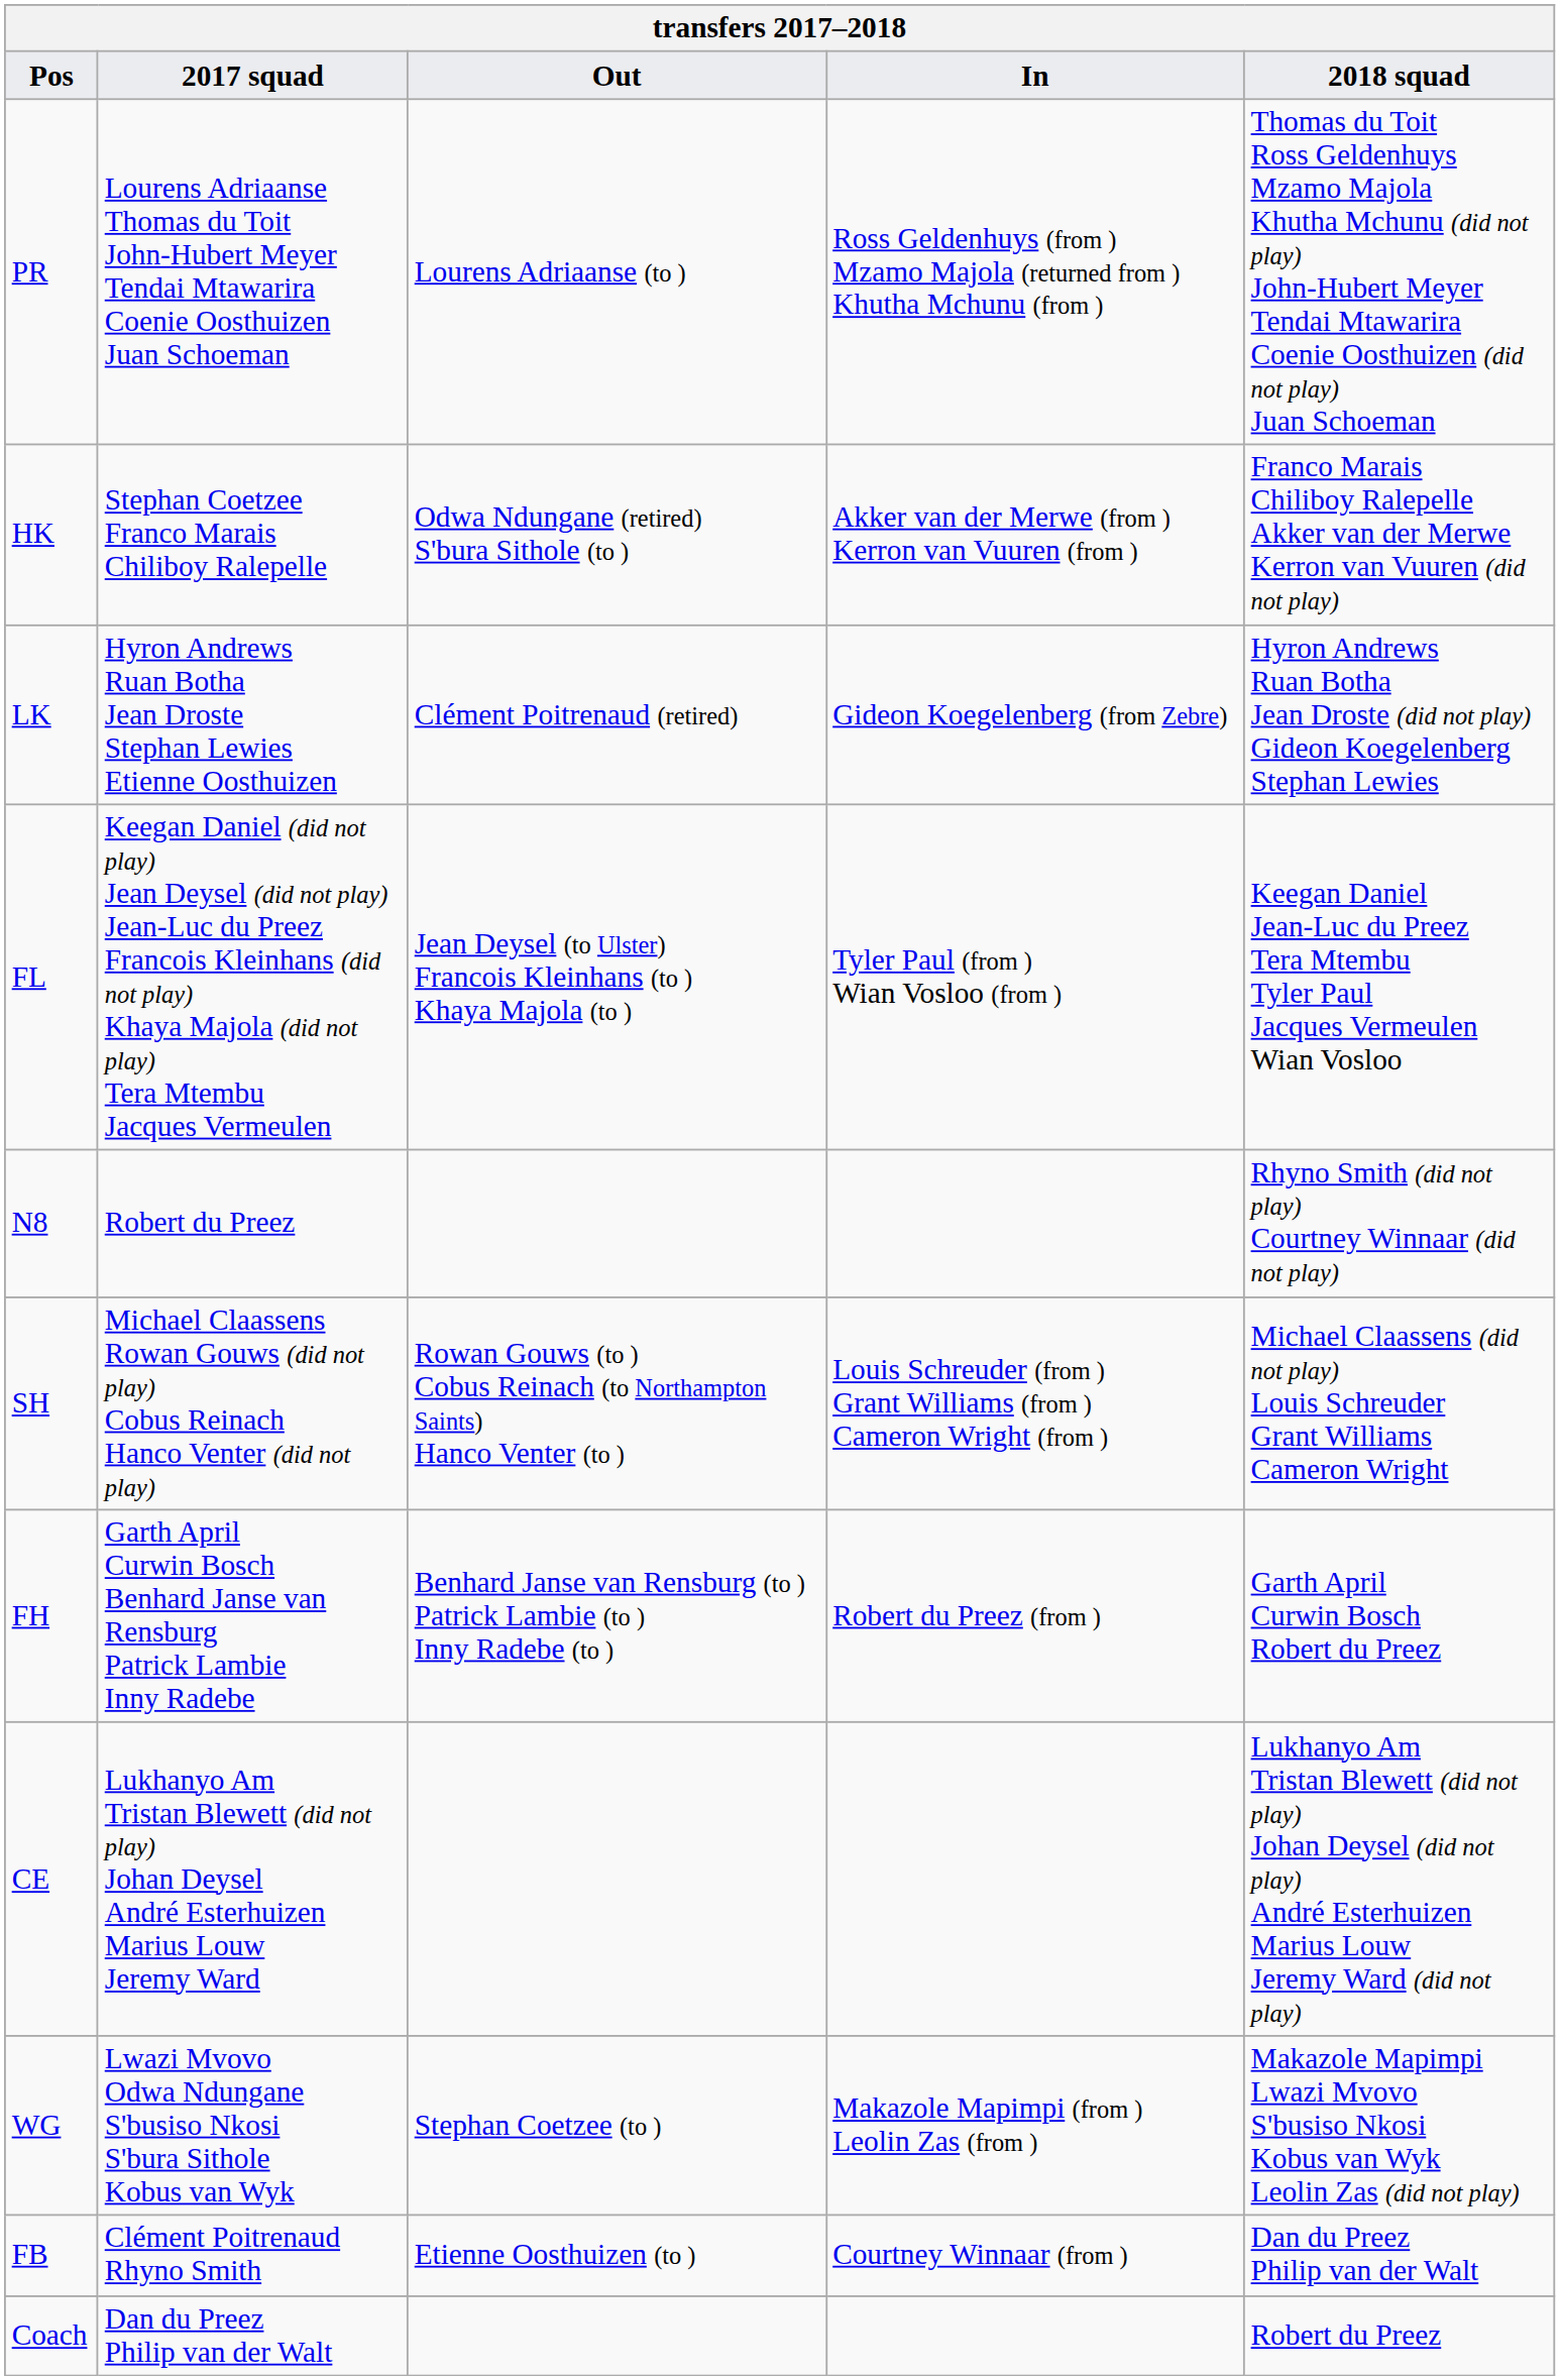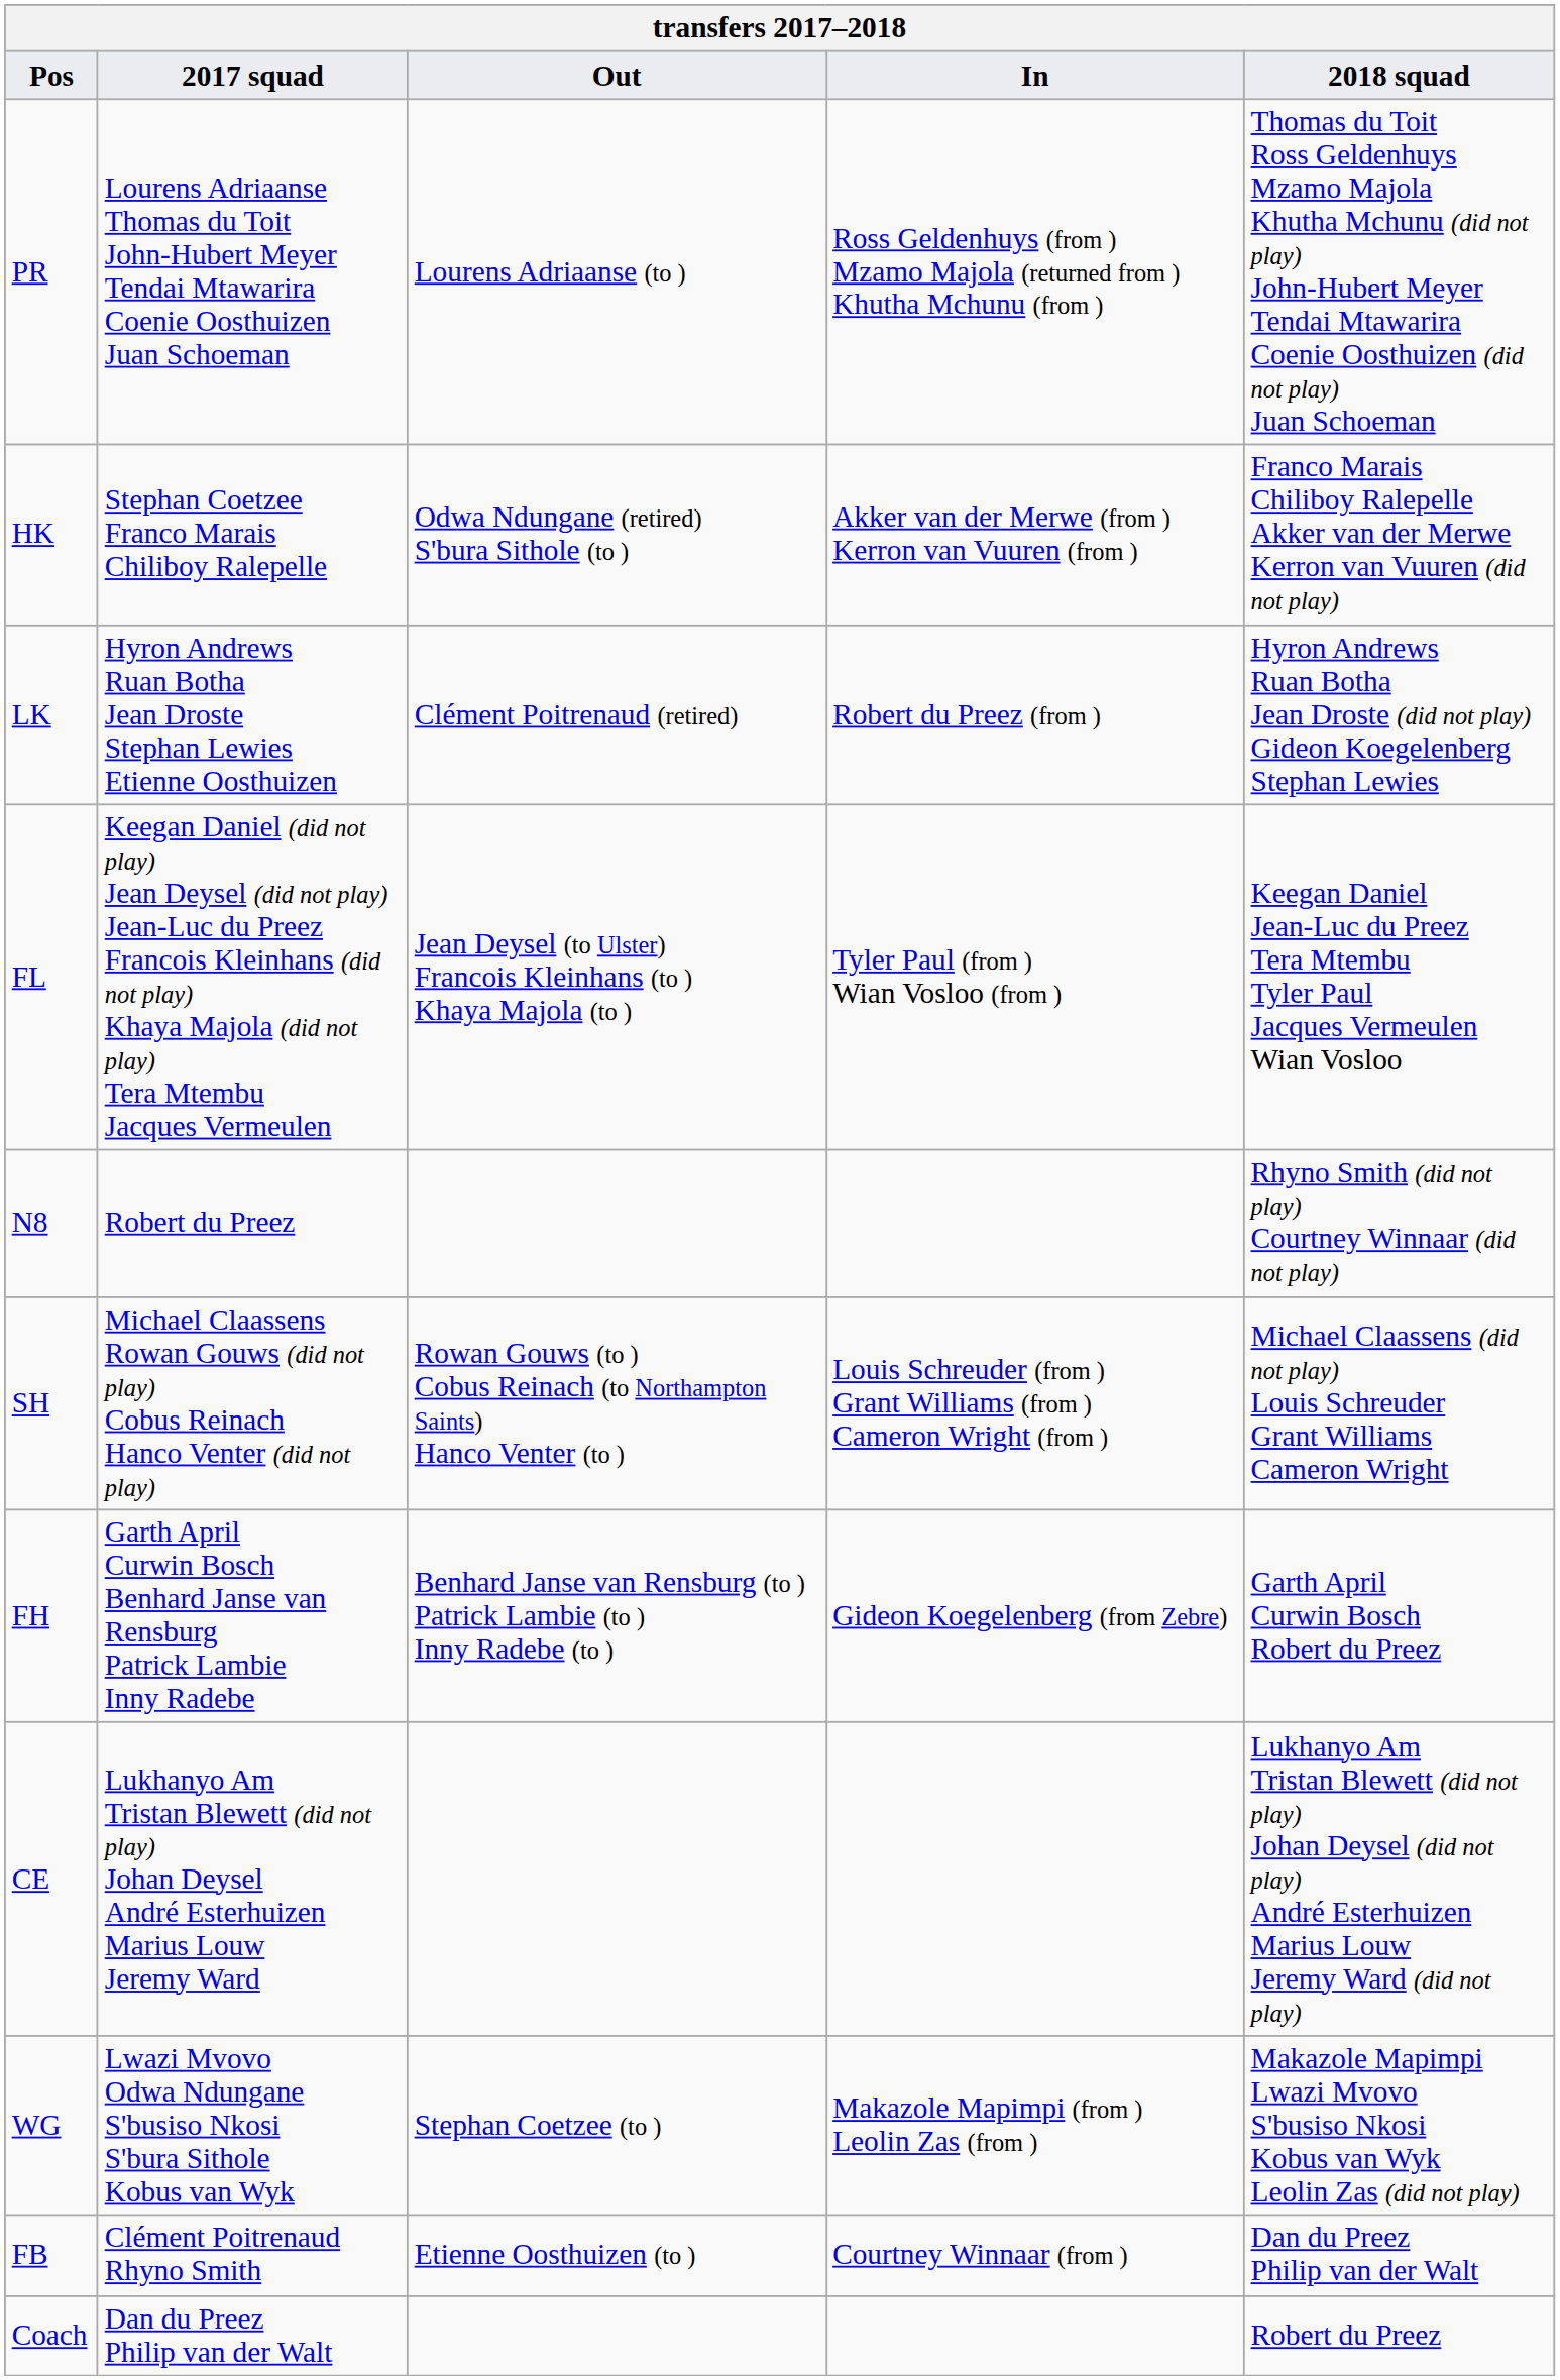 <table class="wikitable" style="text-align: left; width:95%">
 <tr>
 <th colspan="100%"> transfers 2017–2018</th>
 </tr>
 <tr>
 <th style="background:#ebecf0; width:6%;">Pos</th>
 <th style="background:#ebecf0; width:20%;">2017 squad</th>
 <th style="background:#ebecf0; width:27%;">Out</th>
 <th style="background:#ebecf0; width:27%;">In</th>
 <th style="background:#ebecf0; width:20%;">2018 squad</th>
 </tr>
 <tr>
 <td><a href='#'>PR</a></td>
 <td> <a href='#'>Lourens Adriaanse</a> <br> <a href='#'>Thomas du Toit</a> <br> <a href='#'>John-Hubert Meyer</a> <br> <a href='#'>Tendai Mtawarira</a> <br> <a href='#'>Coenie Oosthuizen</a> <br> <a href='#'>Juan Schoeman</a></td>
 <td>  <a href='#'>Lourens Adriaanse</a> <small>(to )</small></td>
 <td>  <a href='#'>Ross Geldenhuys</a> <small>(from )</small> <br>  <a href='#'>Mzamo Majola</a> <small>(returned from )</small> <br>  <a href='#'>Khutha Mchunu</a> <small>(from )</small></td>
 <td> <a href='#'>Thomas du Toit</a> <br> <a href='#'>Ross Geldenhuys</a> <br> <a href='#'>Mzamo Majola</a> <br> <a href='#'>Khutha Mchunu</a> <small><em>(did not play)</em></small> <br> <a href='#'>John-Hubert Meyer</a> <br> <a href='#'>Tendai Mtawarira</a> <br> <a href='#'>Coenie Oosthuizen</a> <small><em>(did not play)</em></small> <br> <a href='#'>Juan Schoeman</a></td>
 </tr>
 <tr>
 <td><a href='#'>HK</a></td>
 <td> <a href='#'>Stephan Coetzee</a> <br> <a href='#'>Franco Marais</a> <br> <a href='#'>Chiliboy Ralepelle</a></td>
 <td>  <a href='#'>Odwa Ndungane</a> <small>(retired)</small> <br>  <a href='#'>S'bura Sithole</a> <small>(to )</small></td>
 <td>  <a href='#'>Akker van der Merwe</a> <small>(from )</small> <br>  <a href='#'>Kerron van Vuuren</a> <small>(from )</small></td>
 <td> <a href='#'>Franco Marais</a> <br> <a href='#'>Chiliboy Ralepelle</a> <br> <a href='#'>Akker van der Merwe</a> <br> <a href='#'>Kerron van Vuuren</a> <small><em>(did not play)</em></small></td>
 </tr>
 <tr>
 <td><a href='#'>LK</a></td>
 <td> <a href='#'>Hyron Andrews</a> <br> <a href='#'>Ruan Botha</a> <br> <a href='#'>Jean Droste</a> <br> <a href='#'>Stephan Lewies</a> <br> <a href='#'>Etienne Oosthuizen</a></td>
 <td>  <a href='#'>Clément Poitrenaud</a> <small>(retired)</small></td>
-<td>  <a href='#'>Gideon Koegelenberg</a> <small>(from  <a href='#'>Zebre</a>)</small></td>
+<td>  <a href='#'>Robert du Preez</a> <small>(from )</small></td>
 <td> <a href='#'>Hyron Andrews</a> <br> <a href='#'>Ruan Botha</a> <br> <a href='#'>Jean Droste</a> <small><em>(did not play)</em></small> <br> <a href='#'>Gideon Koegelenberg</a> <br> <a href='#'>Stephan Lewies</a></td>
 </tr>
 <tr>
 <td><a href='#'>FL</a></td>
 <td> <a href='#'>Keegan Daniel</a> <small><em>(did not play)</em></small> <br> <a href='#'>Jean Deysel</a> <small><em>(did not play)</em></small> <br> <a href='#'>Jean-Luc du Preez</a> <br> <a href='#'>Francois Kleinhans</a> <small><em>(did not play)</em></small> <br> <a href='#'>Khaya Majola</a> <small><em>(did not play)</em></small> <br> <a href='#'>Tera Mtembu</a> <br> <a href='#'>Jacques Vermeulen</a></td>
 <td>  <a href='#'>Jean Deysel</a> <small>(to  <a href='#'>Ulster</a>)</small> <br>  <a href='#'>Francois Kleinhans</a> <small>(to )</small> <br>  <a href='#'>Khaya Majola</a> <small>(to )</small></td>
 <td>  <a href='#'>Tyler Paul</a> <small>(from )</small> <br>  Wian Vosloo <small>(from )</small></td>
 <td> <a href='#'>Keegan Daniel</a> <br> <a href='#'>Jean-Luc du Preez</a> <br> <a href='#'>Tera Mtembu</a> <br> <a href='#'>Tyler Paul</a> <br> <a href='#'>Jacques Vermeulen</a> <br> Wian Vosloo</td>
 </tr>
 <tr>
 <td><a href='#'>N8</a></td>
 <td> <a href='#'>Robert du Preez</a></td>
 <td></td>
 <td></td>
 <td> <a href='#'>Rhyno Smith</a> <small><em>(did not play)</em></small> <br> <a href='#'>Courtney Winnaar</a> <small><em>(did not play)</em></small></td>
 </tr>
 <tr>
 <td><a href='#'>SH</a></td>
 <td> <a href='#'>Michael Claassens</a> <br> <a href='#'>Rowan Gouws</a> <small><em>(did not play)</em></small> <br> <a href='#'>Cobus Reinach</a> <br> <a href='#'>Hanco Venter</a> <small><em>(did not play)</em></small></td>
 <td>  <a href='#'>Rowan Gouws</a> <small>(to )</small> <br>  <a href='#'>Cobus Reinach</a> <small>(to  <a href='#'>Northampton Saints</a>)</small> <br>  <a href='#'>Hanco Venter</a> <small>(to )</small></td>
 <td>  <a href='#'>Louis Schreuder</a> <small>(from )</small> <br>  <a href='#'>Grant Williams</a> <small>(from )</small> <br>  <a href='#'>Cameron Wright</a> <small>(from )</small></td>
 <td> <a href='#'>Michael Claassens</a> <small><em>(did not play)</em></small> <br> <a href='#'>Louis Schreuder</a> <br> <a href='#'>Grant Williams</a> <br> <a href='#'>Cameron Wright</a></td>
 </tr>
 <tr>
 <td><a href='#'>FH</a></td>
 <td> <a href='#'>Garth April</a> <br> <a href='#'>Curwin Bosch</a> <br> <a href='#'>Benhard Janse van Rensburg</a> <br> <a href='#'>Patrick Lambie</a> <br> <a href='#'>Inny Radebe</a></td>
 <td>  <a href='#'>Benhard Janse van Rensburg</a> <small>(to )</small> <br>  <a href='#'>Patrick Lambie</a> <small>(to )</small> <br>  <a href='#'>Inny Radebe</a> <small>(to )</small></td>
-<td>  <a href='#'>Robert du Preez</a> <small>(from )</small></td>
+<td>  <a href='#'>Gideon Koegelenberg</a> <small>(from  <a href='#'>Zebre</a>)</small></td>
 <td> <a href='#'>Garth April</a> <br> <a href='#'>Curwin Bosch</a> <br> <a href='#'>Robert du Preez</a></td>
 </tr>
 <tr>
 <td><a href='#'>CE</a></td>
 <td> <a href='#'>Lukhanyo Am</a> <br> <a href='#'>Tristan Blewett</a> <small><em>(did not play)</em></small> <br> <a href='#'>Johan Deysel</a> <br> <a href='#'>André Esterhuizen</a> <br> <a href='#'>Marius Louw</a> <br> <a href='#'>Jeremy Ward</a></td>
 <td></td>
 <td></td>
 <td> <a href='#'>Lukhanyo Am</a> <br> <a href='#'>Tristan Blewett</a> <small><em>(did not play)</em></small> <br> <a href='#'>Johan Deysel</a> <small><em>(did not play)</em></small> <br> <a href='#'>André Esterhuizen</a> <br> <a href='#'>Marius Louw</a> <br> <a href='#'>Jeremy Ward</a> <small><em>(did not play)</em></small></td>
 </tr>
 <tr>
 <td><a href='#'>WG</a></td>
 <td> <a href='#'>Lwazi Mvovo</a> <br> <a href='#'>Odwa Ndungane</a> <br> <a href='#'>S'busiso Nkosi</a> <br> <a href='#'>S'bura Sithole</a> <br> <a href='#'>Kobus van Wyk</a></td>
 <td>  <a href='#'>Stephan Coetzee</a> <small>(to )</small></td>
 <td>  <a href='#'>Makazole Mapimpi</a> <small>(from )</small> <br>  <a href='#'>Leolin Zas</a> <small>(from )</small></td>
 <td> <a href='#'>Makazole Mapimpi</a> <br> <a href='#'>Lwazi Mvovo</a> <br> <a href='#'>S'busiso Nkosi</a> <br> <a href='#'>Kobus van Wyk</a> <br> <a href='#'>Leolin Zas</a> <small><em>(did not play)</em></small></td>
 </tr>
 <tr>
 <td><a href='#'>FB</a></td>
 <td> <a href='#'>Clément Poitrenaud</a> <br> <a href='#'>Rhyno Smith</a></td>
 <td>  <a href='#'>Etienne Oosthuizen</a> <small>(to )</small></td>
 <td>  <a href='#'>Courtney Winnaar</a> <small>(from )</small></td>
 <td> <a href='#'>Dan du Preez</a> <br> <a href='#'>Philip van der Walt</a></td>
 </tr>
 <tr>
 <td><a href='#'>Coach</a></td>
 <td> <a href='#'>Dan du Preez</a> <br> <a href='#'>Philip van der Walt</a></td>
 <td></td>
 <td></td>
 <td> <a href='#'>Robert du Preez</a></td>
 </tr>
 </table>
